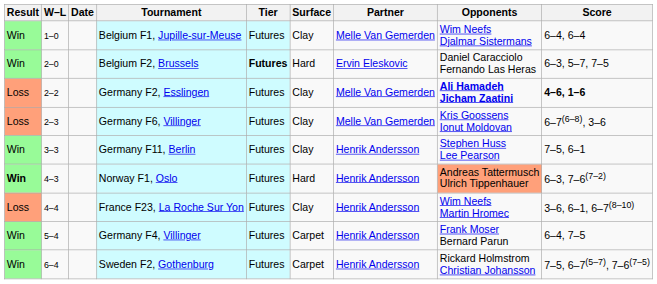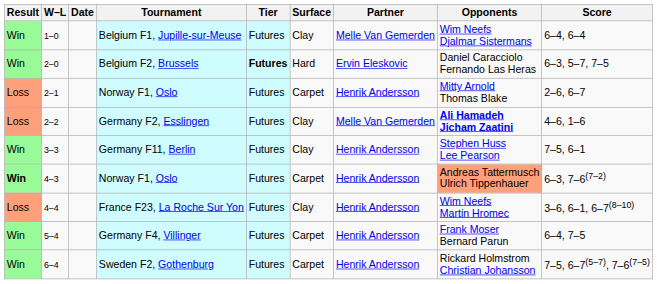 <table class="sortable wikitable">
 <tr>
 <th>Result</th>
 <th class="unsortable">W–L</th>
 <th>Date</th>
 <th>Tournament</th>
 <th>Tier</th>
 <th>Surface</th>
 <th>Partner</th>
 <th>Opponents</th>
 <th class="unsortable">Score</th>
 </tr>
 <tr>
 <td style="background:#98fb98;">Win</td>
 <td><small>1–0</small></td>
 <td></td>
 <td style="background:#cffcff;">Belgium F1, <a href='#'>Jupille-sur-Meuse</a></td>
 <td style="background:#cffcff;">Futures</td>
 <td>Clay</td>
 <td> <a href='#'>Melle Van Gemerden</a></td>
 <td> <a href='#'>Wim Neefs</a> <br>  <a href='#'>Djalmar Sistermans</a></td>
 <td>6–4, 6–4</td>
 </tr>
 <tr>
 <td style="background:#98fb98;">Win</td>
 <td><small>2–0</small></td>
 <td></td>
 <td style="background:#cffcff;">Belgium F2, <a href='#'>Brussels</a></td>
 <td style="background:#cffcff;"><strong>Futures</strong></td>
 <td>Hard</td>
 <td> <a href='#'>Ervin Eleskovic</a></td>
 <td> Daniel Caracciolo <br>  Fernando Las Heras</td>
 <td>6–3, 5–7, 7–5</td>
 </tr>
 <tr>
 <td style="background:#ffa07a;">Loss</td>
+<td><small>2–1</small></td>
+<td></td>
+<td style="background:#cffcff;">Norway F1, <a href='#'>Oslo</a></td>
+<td style="background:#cffcff;">Futures</td>
+<td>Carpet</td>
+<td> <a href='#'>Henrik Andersson</a></td>
+<td> <a href='#'>Mitty Arnold</a> <br>  Thomas Blake</td>
+<td>2–6, 6–7</td>
+</tr>
+<tr>
+<td style="background:#ffa07a;">Loss</td>
 <td><small>2–2</small></td>
 <td></td>
 <td style="background:#cffcff;">Germany F2, <a href='#'>Esslingen</a></td>
 <td style="background:#cffcff;">Futures</td>
 <td>Clay</td>
 <td> <a href='#'>Melle Van Gemerden</a></td>
 <td><strong> <a href='#'>Ali Hamadeh</a> <br>  <a href='#'>Jicham Zaatini</a></strong></td>
-<td><strong>4–6, 1–6</strong></td>
-</tr>
-<tr>
-<td style="background:#ffa07a;">Loss</td>
-<td><small>2–3</small></td>
-<td></td>
-<td style="background:#cffcff;">Germany F6, <a href='#'>Villinger</a></td>
-<td style="background:#cffcff;">Futures</td>
-<td>Clay</td>
-<td> <a href='#'>Melle Van Gemerden</a></td>
-<td> <a href='#'>Kris Goossens</a> <br>  <a href='#'>Ionut Moldovan</a></td>
-<td>6–7<sup>(6–8)</sup>, 3–6</td>
+<td>4–6, 1–6</td>
 </tr>
 <tr>
 <td style="background:#98fb98;">Win</td>
 <td><small>3–3</small></td>
 <td></td>
 <td style="background:#cffcff;">Germany F11, <a href='#'>Berlin</a></td>
 <td style="background:#cffcff;">Futures</td>
 <td>Clay</td>
 <td> <a href='#'>Henrik Andersson</a></td>
 <td> <a href='#'>Stephen Huss</a> <br>  <a href='#'>Lee Pearson</a></td>
 <td>7–5, 6–1</td>
 </tr>
 <tr>
 <td style="background:#98fb98;"><strong>Win</strong></td>
 <td><small>4–3</small></td>
 <td></td>
 <td style="background:#cffcff;">Norway F1, <a href='#'>Oslo</a></td>
 <td style="background:#cffcff;">Futures</td>
-<td>Hard</td>
+<td>Carpet</td>
 <td> <a href='#'>Henrik Andersson</a></td>
 <td style="background: lightsalmon;"> Andreas Tattermusch <br>  Ulrich Tippenhauer</td>
 <td>6–3, 7–6<sup>(7–2)</sup></td>
 </tr>
 <tr>
 <td style="background:#ffa07a;">Loss</td>
 <td><small>4–4</small></td>
 <td></td>
 <td style="background:#cffcff;">France F23, <a href='#'>La Roche Sur Yon</a></td>
 <td style="background:#cffcff;">Futures</td>
 <td>Clay</td>
 <td> <a href='#'>Henrik Andersson</a></td>
 <td> <a href='#'>Wim Neefs</a> <br>  <a href='#'>Martin Hromec</a></td>
 <td>3–6, 6–1, 6–7<sup>(8–10)</sup></td>
 </tr>
 <tr>
 <td style="background:#98fb98;">Win</td>
 <td><small>5–4</small></td>
 <td></td>
 <td style="background:#cffcff;">Germany F4, <a href='#'>Villinger</a></td>
 <td style="background:#cffcff;">Futures</td>
 <td>Carpet</td>
 <td> <a href='#'>Henrik Andersson</a></td>
 <td> <a href='#'>Frank Moser</a> <br>  Bernard Parun</td>
 <td>6–4, 7–5</td>
 </tr>
 <tr>
 <td style="background:#98fb98;">Win</td>
 <td><small>6–4</small></td>
 <td></td>
 <td style="background:#cffcff;">Sweden F2, <a href='#'>Gothenburg</a></td>
 <td style="background:#cffcff;">Futures</td>
 <td>Carpet</td>
 <td> <a href='#'>Henrik Andersson</a></td>
 <td> Rickard Holmstrom <br>  <a href='#'>Christian Johansson</a></td>
 <td>7–5, 6–7<sup>(5–7)</sup>, 7–6<sup>(7–5)</sup></td>
 </tr>
 </table>
